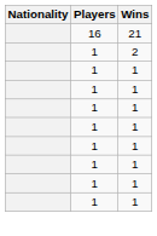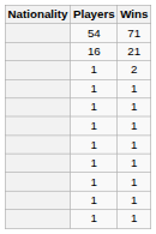 <table class="wikitable sortable plainrowheaders" style=text-align:center>
 <tr>
 <th scope=col>Nationality</th>
 <th scope=col>Players</th>
 <th scope=col>Wins</th>
+</tr>
+<tr>
+<th scope=row></th>
+<td>54</td>
+<td>71</td>
 </tr>
 <tr>
 <th scope=row></th>
 <td>16</td>
 <td>21</td>
 </tr>
 <tr>
 <th scope=row></th>
 <td>1</td>
 <td>2</td>
 </tr>
 <tr>
 <th scope=row></th>
 <td>1</td>
 <td>1</td>
 </tr>
 <tr>
 <th scope=row></th>
 <td>1</td>
 <td>1</td>
 </tr>
 <tr>
 <th scope=row></th>
 <td>1</td>
 <td>1</td>
 </tr>
 <tr>
 <th scope=row></th>
 <td>1</td>
 <td>1</td>
 </tr>
 <tr>
 <th scope=row></th>
 <td>1</td>
 <td>1</td>
 </tr>
 <tr>
 <th scope=row></th>
 <td>1</td>
 <td>1</td>
 </tr>
 <tr>
 <th scope=row></th>
 <td>1</td>
 <td>1</td>
 </tr>
 <tr>
 <th scope=row></th>
 <td>1</td>
 <td>1</td>
 </tr>
 </table>
